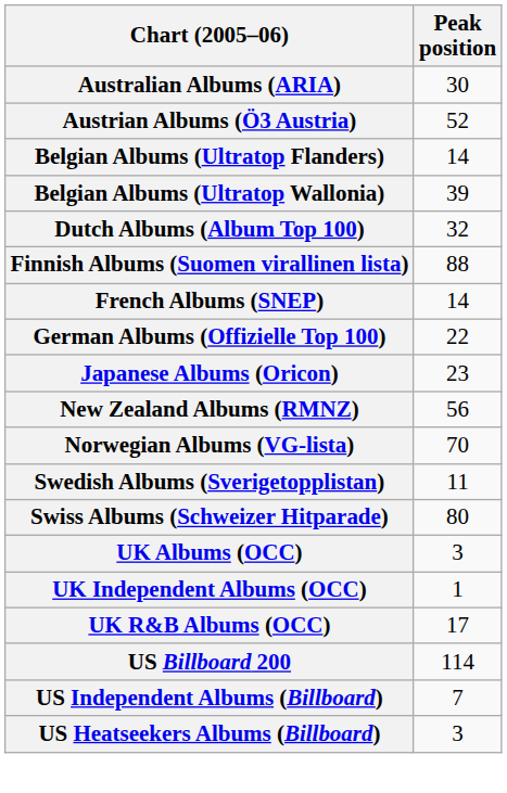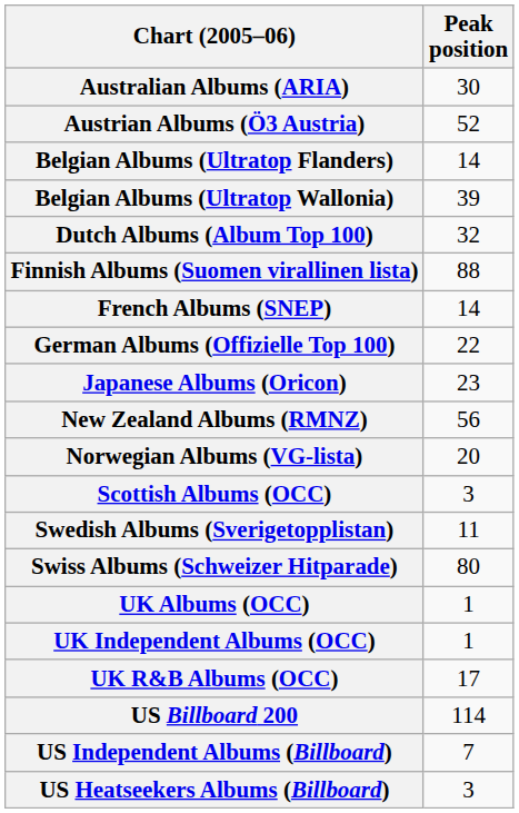 <table class="wikitable sortable plainrowheaders" style="text-align:center">
 <tr>
 <th scope="col">Chart (2005–06)</th>
 <th scope="col">Peak<br>position</th>
 </tr>
 <tr>
 <th scope="row">Australian Albums (<a href='#'>ARIA</a>)</th>
 <td>30</td>
 </tr>
 <tr>
 <th scope="row">Austrian Albums (<a href='#'>Ö3 Austria</a>)</th>
 <td>52</td>
 </tr>
 <tr>
 <th scope="row">Belgian Albums (<a href='#'>Ultratop</a> Flanders)</th>
 <td>14</td>
 </tr>
 <tr>
 <th scope="row">Belgian Albums (<a href='#'>Ultratop</a> Wallonia)</th>
 <td>39</td>
 </tr>
 <tr>
 <th scope="row">Dutch Albums (<a href='#'>Album Top 100</a>)</th>
 <td>32</td>
 </tr>
 <tr>
 <th scope="row">Finnish Albums (<a href='#'>Suomen virallinen lista</a>)</th>
 <td>88</td>
 </tr>
 <tr>
 <th scope="row">French Albums (<a href='#'>SNEP</a>)</th>
 <td>14</td>
 </tr>
 <tr>
 <th scope="row">German Albums (<a href='#'>Offizielle Top 100</a>)</th>
 <td>22</td>
 </tr>
 <tr>
 <th scope="row"><a href='#'>Japanese Albums</a> (<a href='#'>Oricon</a>)</th>
 <td>23</td>
 </tr>
 <tr>
 <th scope="row">New Zealand Albums (<a href='#'>RMNZ</a>)</th>
 <td>56</td>
 </tr>
 <tr>
 <th scope="row">Norwegian Albums (<a href='#'>VG-lista</a>)</th>
-<td>70</td>
+<td>20</td>
+</tr>
+<tr>
+<th scope="row"><a href='#'>Scottish Albums</a> (<a href='#'>OCC</a>)</th>
+<td>3</td>
 </tr>
 <tr>
 <th scope="row">Swedish Albums (<a href='#'>Sverigetopplistan</a>)</th>
 <td>11</td>
 </tr>
 <tr>
 <th scope="row">Swiss Albums (<a href='#'>Schweizer Hitparade</a>)</th>
 <td>80</td>
 </tr>
 <tr>
 <th scope="row"><a href='#'>UK Albums</a> (<a href='#'>OCC</a>)</th>
-<td>3</td>
+<td>1</td>
 </tr>
 <tr>
 <th scope="row"><a href='#'>UK Independent Albums</a> (<a href='#'>OCC</a>)</th>
 <td>1</td>
 </tr>
 <tr>
 <th scope="row"><a href='#'>UK R&B Albums</a> (<a href='#'>OCC</a>)</th>
 <td>17</td>
 </tr>
 <tr>
 <th scope="row">US <a href='#'><em>Billboard</em> 200</a></th>
 <td>114</td>
 </tr>
 <tr>
 <th scope="row">US <a href='#'>Independent Albums</a> (<em><a href='#'>Billboard</a></em>)</th>
 <td>7</td>
 </tr>
 <tr>
 <th scope="row">US <a href='#'>Heatseekers Albums</a> (<em><a href='#'>Billboard</a></em>)</th>
 <td>3</td>
 </tr>
 </table>
